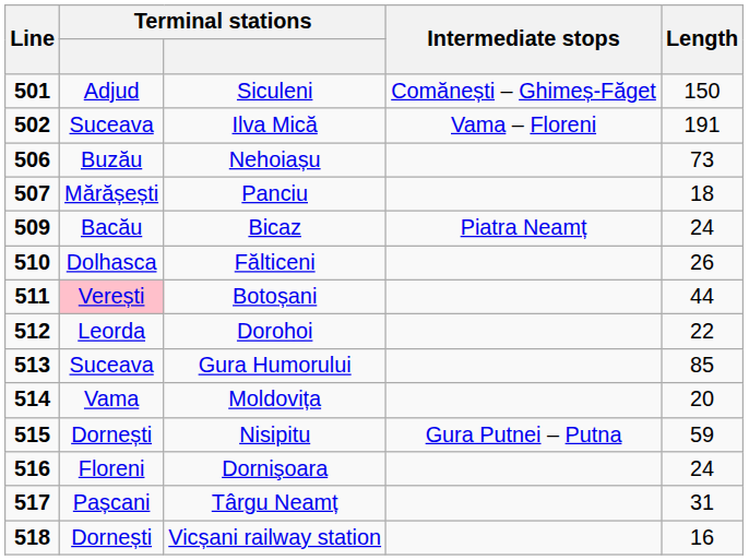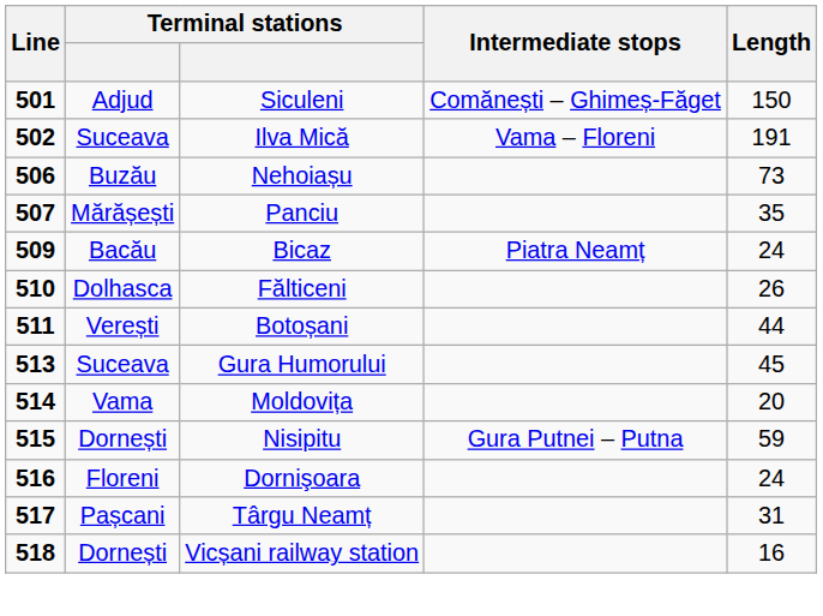 <table class="wikitable sortable" style="text-align:center; width:auto">
 <tr>
 <th rowspan=2>Line</th>
 <th colspan=2>Terminal stations</th>
 <th rowspan=2 class=unsortable>Intermediate stops</th>
 <th rowspan=2>Length<br></th>
 </tr>
 <tr>
 <th> </th>
 <th> </th>
 </tr>
 <tr>
 <td><strong>501</strong></td>
 <td><a href='#'>Adjud</a></td>
 <td><a href='#'>Siculeni</a></td>
 <td><a href='#'>Comănești</a> – <a href='#'>Ghimeș-Făget</a></td>
 <td>150</td>
 </tr>
 <tr>
 <td><strong>502</strong></td>
 <td><a href='#'>Suceava</a></td>
 <td><a href='#'>Ilva Mică</a></td>
 <td><a href='#'>Vama</a> – <a href='#'>Floreni</a></td>
 <td>191</td>
 </tr>
 <tr>
 <td><strong>506</strong></td>
 <td><a href='#'>Buzău</a></td>
 <td><a href='#'>Nehoiașu</a></td>
 <td></td>
 <td>73</td>
 </tr>
 <tr>
 <td><strong>507</strong></td>
 <td><a href='#'>Mărășești</a></td>
 <td><a href='#'>Panciu</a></td>
 <td></td>
-<td>18</td>
+<td>35</td>
 </tr>
 <tr>
 <td><strong>509</strong></td>
 <td><a href='#'>Bacău</a></td>
 <td><a href='#'>Bicaz</a></td>
 <td><a href='#'>Piatra Neamț</a></td>
 <td>24</td>
 </tr>
 <tr>
 <td><strong>510</strong></td>
 <td><a href='#'>Dolhasca</a></td>
 <td><a href='#'>Fălticeni</a></td>
 <td></td>
 <td>26</td>
 </tr>
 <tr>
 <td><strong>511</strong></td>
-<td style="background: pink;"><a href='#'>Verești</a></td>
+<td><a href='#'>Verești</a></td>
 <td><a href='#'>Botoșani</a></td>
 <td></td>
 <td>44</td>
-</tr>
-<tr>
-<td><strong>512</strong></td>
-<td><a href='#'>Leorda</a></td>
-<td><a href='#'>Dorohoi</a></td>
-<td></td>
-<td>22</td>
 </tr>
 <tr>
 <td><strong>513</strong></td>
 <td><a href='#'>Suceava</a></td>
 <td><a href='#'>Gura Humorului</a></td>
 <td></td>
-<td>85</td>
+<td>45</td>
 </tr>
 <tr>
 <td><strong>514</strong></td>
 <td><a href='#'>Vama</a></td>
 <td><a href='#'>Moldovița</a></td>
 <td></td>
 <td>20</td>
 </tr>
 <tr>
 <td><strong>515</strong></td>
 <td><a href='#'>Dornești</a></td>
 <td><a href='#'>Nisipitu</a></td>
 <td><a href='#'>Gura Putnei</a> – <a href='#'>Putna</a></td>
 <td>59</td>
 </tr>
 <tr>
 <td><strong>516</strong></td>
 <td><a href='#'>Floreni</a></td>
 <td><a href='#'>Dornişoara</a></td>
 <td></td>
 <td>24</td>
 </tr>
 <tr>
 <td><strong>517</strong></td>
 <td><a href='#'>Pașcani</a></td>
 <td><a href='#'>Târgu Neamț</a></td>
 <td></td>
 <td>31</td>
 </tr>
 <tr>
 <td><strong>518</strong></td>
 <td><a href='#'>Dornești</a></td>
 <td><a href='#'>Vicșani railway station</a></td>
 <td></td>
 <td>16</td>
 </tr>
 </table>
